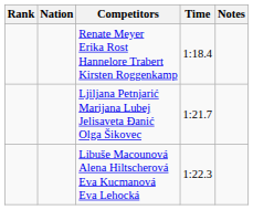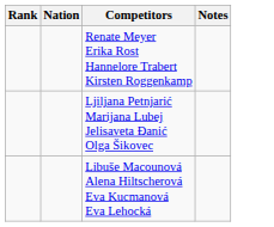 <table class="wikitable sortable" style="text-align:center; font-size:95%">
 <tr>
 <th>Rank</th>
 <th>Nation</th>
 <th>Competitors</th>
-<th>Time</th>
 <th>Notes</th>
 </tr>
 <tr>
 <td></td>
 <td align=left></td>
 <td align=left><a href='#'>Renate Meyer</a><br><a href='#'>Erika Rost</a><br><a href='#'>Hannelore Trabert</a><br><a href='#'>Kirsten Roggenkamp</a></td>
-<td>1:18.4</td>
 <td></td>
 </tr>
 <tr>
 <td></td>
 <td align=left></td>
 <td align=left><a href='#'>Ljiljana Petnjarić</a><br><a href='#'>Marijana Lubej</a><br><a href='#'>Jelisaveta Đanić</a><br><a href='#'>Olga Šikovec</a></td>
-<td>1:21.7</td>
 <td></td>
 </tr>
 <tr>
 <td></td>
 <td align=left></td>
 <td align=left><a href='#'>Libuše Macounová</a><br><a href='#'>Alena Hiltscherová</a><br><a href='#'>Eva Kucmanová</a><br><a href='#'>Eva Lehocká</a></td>
-<td>1:22.3</td>
 <td></td>
 </tr>
 </table>
